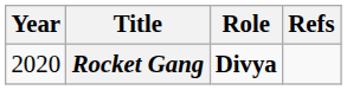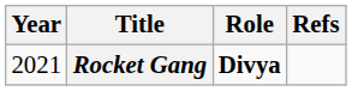 <table class="wikitable sortable">
 <tr>
 <th>Year</th>
 <th>Title</th>
 <th>Role</th>
 <th>Refs</th>
 </tr>
 <tr>
-<td>2020</td>
+<td>2021</td>
 <th><em>Rocket Gang</em></th>
 <td><strong>Divya</strong></td>
 <td></td>
 </tr>
 </table>
